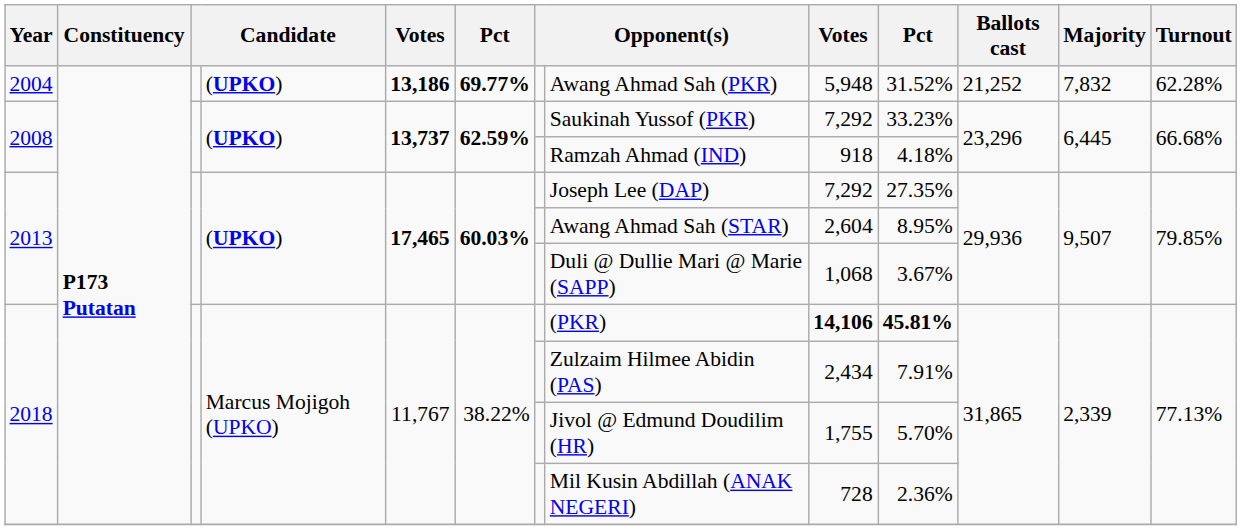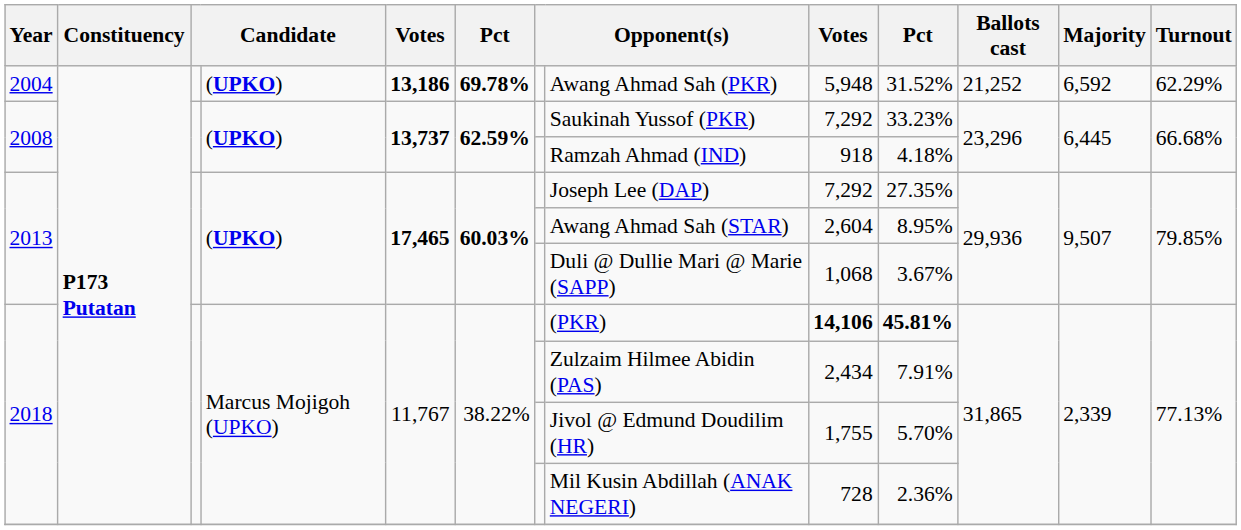 <table class="wikitable" style="margin:0.5em ; font-size:95%">
 <tr>
 <th>Year</th>
 <th>Constituency</th>
 <th colspan=2>Candidate</th>
 <th>Votes</th>
 <th>Pct</th>
 <th colspan=2>Opponent(s)</th>
 <th>Votes</th>
 <th>Pct</th>
 <th>Ballots cast</th>
 <th>Majority</th>
 <th>Turnout</th>
 </tr>
 <tr>
 <td><a href='#'>2004</a></td>
 <td rowspan=10><strong>P173 <a href='#'>Putatan</a></strong></td>
 <td></td>
 <td> (<a href='#'><strong>UPKO</strong></a>)</td>
 <td align="right"><strong>13,186</strong></td>
-<td align=right><strong>69.77%</strong></td>
+<td align=right><strong>69.78%</strong></td>
 <td></td>
 <td>Awang Ahmad Sah (<a href='#'>PKR</a>)</td>
 <td align="right">5,948</td>
 <td align=right>31.52%</td>
 <td>21,252</td>
-<td>7,832</td>
-<td>62.28%</td>
+<td>6,592</td>
+<td>62.29%</td>
 </tr>
 <tr>
 <td rowspan=2><a href='#'>2008</a></td>
 <td rowspan=2 ></td>
 <td rowspan=2> (<a href='#'><strong>UPKO</strong></a>)</td>
 <td rowspan=2 align="right"><strong>13,737</strong></td>
 <td rowspan=2 align=right><strong>62.59%</strong></td>
 <td></td>
 <td>Saukinah Yussof (<a href='#'>PKR</a>)</td>
 <td align="right">7,292</td>
 <td align=right>33.23%</td>
 <td rowspan=2>23,296</td>
 <td rowspan=2>6,445</td>
 <td rowspan=2>66.68%</td>
 </tr>
 <tr>
 <td></td>
 <td>Ramzah Ahmad (<a href='#'>IND</a>)</td>
 <td align=right>918</td>
 <td align=right>4.18%</td>
 </tr>
 <tr>
 <td rowspan=3><a href='#'>2013</a></td>
 <td rowspan=3 ></td>
 <td rowspan=3> (<a href='#'><strong>UPKO</strong></a>)</td>
 <td rowspan=3 align="right"><strong>17,465</strong></td>
 <td rowspan=3 align=right><strong>60.03%</strong></td>
 <td></td>
 <td>Joseph Lee (<a href='#'>DAP</a>)</td>
 <td align="right">7,292</td>
 <td align=right>27.35%</td>
 <td rowspan=3>29,936</td>
 <td rowspan=3>9,507</td>
 <td rowspan=3>79.85%</td>
 </tr>
 <tr>
 <td bgcolor=></td>
 <td>Awang Ahmad Sah (<a href='#'>STAR</a>)</td>
 <td align=right>2,604</td>
 <td align=right>8.95%</td>
 </tr>
 <tr>
 <td bgcolor=></td>
 <td>Duli @ Dullie Mari @ Marie (<a href='#'>SAPP</a>)</td>
 <td align=right>1,068</td>
 <td align=right>3.67%</td>
 </tr>
 <tr>
 <td rowspan=4><a href='#'>2018</a></td>
 <td rowspan=4 ></td>
 <td rowspan=4>Marcus Mojigoh (<a href='#'>UPKO</a>)</td>
 <td rowspan=4 align="right">11,767</td>
 <td rowspan=4 align=right>38.22%</td>
 <td></td>
 <td><strong></strong> (<a href='#'>PKR</a>)</td>
 <td align="right"><strong>14,106</strong></td>
 <td align=right><strong>45.81%</strong></td>
 <td rowspan=4>31,865</td>
 <td rowspan=4>2,339</td>
 <td rowspan=4>77.13%</td>
 </tr>
 <tr>
 <td></td>
 <td>Zulzaim Hilmee Abidin (<a href='#'>PAS</a>)</td>
 <td align=right>2,434</td>
 <td align=right>7.91%</td>
 </tr>
 <tr>
 <td bgcolor=></td>
 <td>Jivol @ Edmund Doudilim (<a href='#'>HR</a>)</td>
 <td align=right>1,755</td>
 <td align=right>5.70%</td>
 </tr>
 <tr>
 <td bgcolor=></td>
 <td>Mil Kusin Abdillah (<a href='#'>ANAK NEGERI</a>)</td>
 <td align=right>728</td>
 <td align=right>2.36%</td>
 </tr>
 <tr>
 </tr>
 </table>
